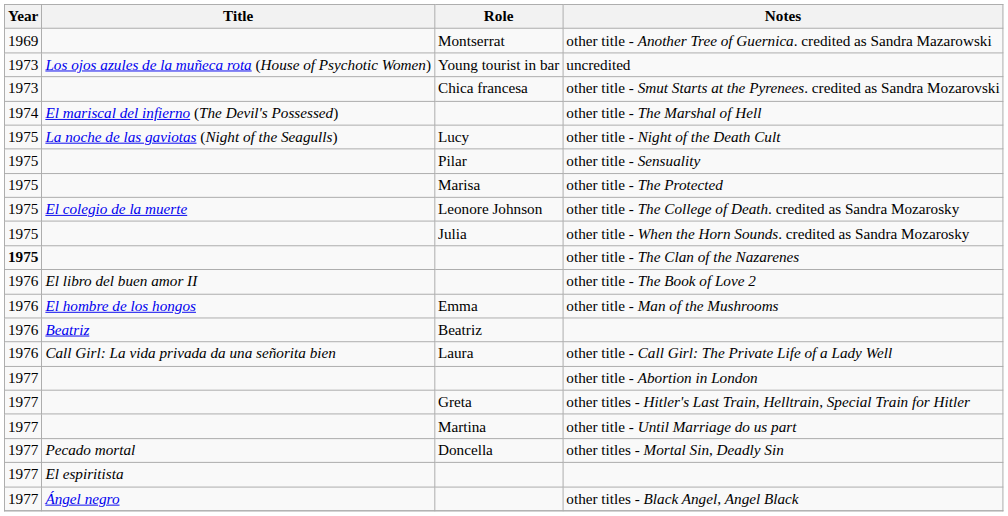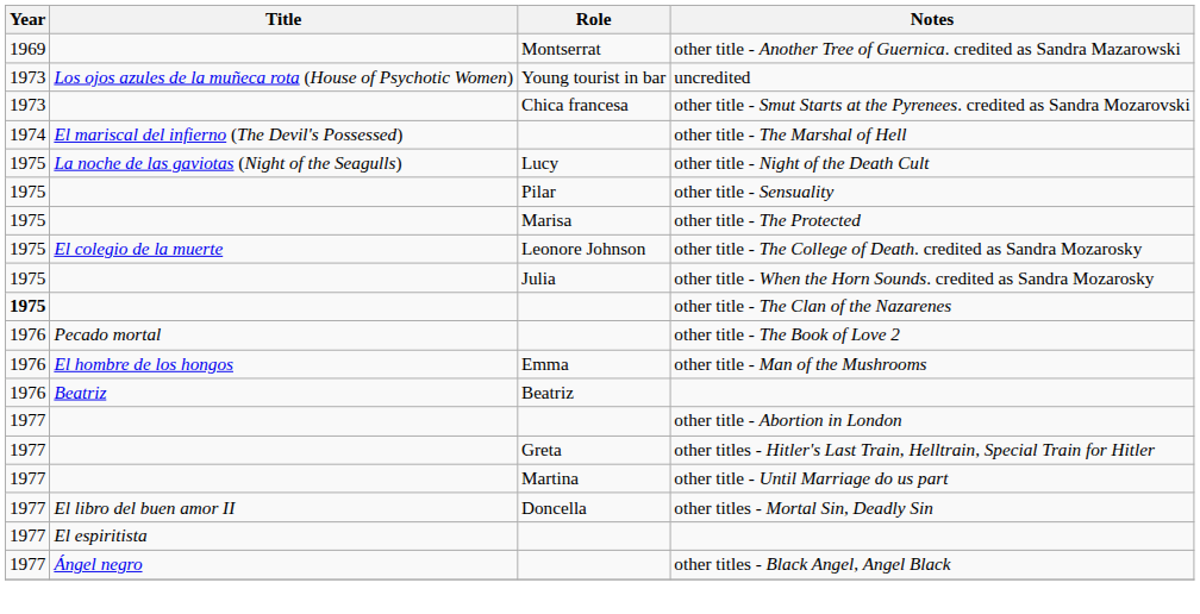 <table class="wikitable">
 <tr>
 <th>Year</th>
 <th>Title</th>
 <th>Role</th>
 <th>Notes</th>
 </tr>
 <tr>
 <td>1969</td>
 <td><em></em></td>
 <td>Montserrat</td>
 <td>other title - <em>Another Tree of Guernica</em>.  credited as Sandra Mazarowski</td>
 </tr>
 <tr>
 <td>1973</td>
 <td><em><a href='#'>Los ojos azules de la muñeca rota</a></em> (<em>House of Psychotic Women</em>)</td>
 <td>Young tourist in bar</td>
 <td>uncredited</td>
 </tr>
 <tr>
 <td>1973</td>
 <td><em></em></td>
 <td>Chica francesa</td>
 <td>other title - <em>Smut Starts at the Pyrenees</em>.  credited as Sandra Mozarovski</td>
 </tr>
 <tr>
 <td>1974</td>
 <td><em><a href='#'>El mariscal del infierno</a></em> (<em>The Devil's Possessed</em>)</td>
 <td></td>
 <td>other title - <em>The Marshal of Hell</em></td>
 </tr>
 <tr>
 <td>1975</td>
 <td><em><a href='#'>La noche de las gaviotas</a></em> (<em>Night of the Seagulls</em>)</td>
 <td>Lucy</td>
 <td>other title - <em>Night of the Death Cult</em></td>
 </tr>
 <tr>
 <td>1975</td>
 <td><em></em></td>
 <td>Pilar</td>
 <td>other title - <em>Sensuality</em></td>
 </tr>
 <tr>
 <td>1975</td>
 <td><em></em></td>
 <td>Marisa</td>
 <td>other title - <em>The Protected</em></td>
 </tr>
 <tr>
 <td>1975</td>
 <td><em><a href='#'>El colegio de la muerte</a></em></td>
 <td>Leonore Johnson</td>
 <td>other title - <em>The College of Death</em>.  credited as Sandra Mozarosky</td>
 </tr>
 <tr>
 <td>1975</td>
 <td><em></em></td>
 <td>Julia</td>
 <td>other title - <em>When the Horn Sounds</em>.  credited as Sandra Mozarosky</td>
 </tr>
 <tr>
 <td><strong>1975</strong></td>
 <td><em></em></td>
 <td></td>
 <td>other title - <em>The Clan of the Nazarenes</em></td>
 </tr>
 <tr>
 <td>1976</td>
-<td><em>El libro del buen amor II</em></td>
+<td><em>Pecado mortal</em></td>
 <td></td>
 <td>other title - <em>The Book of Love 2</em></td>
 </tr>
 <tr>
 <td>1976</td>
 <td><em><a href='#'>El hombre de los hongos</a></em></td>
 <td>Emma</td>
 <td>other title - <em>Man of the Mushrooms</em></td>
 </tr>
 <tr>
 <td>1976</td>
 <td><em><a href='#'>Beatriz</a></em></td>
 <td>Beatriz</td>
 <td></td>
-</tr>
-<tr>
-<td>1976</td>
-<td><em>Call Girl: La vida privada da una señorita bien</em></td>
-<td>Laura</td>
-<td>other title - <em>Call Girl: The Private Life of a Lady Well</em></td>
 </tr>
 <tr>
 <td>1977</td>
 <td><em></em></td>
 <td></td>
 <td>other title - <em>Abortion in London</em></td>
 </tr>
 <tr>
 <td>1977</td>
 <td><em></em></td>
 <td>Greta</td>
 <td>other titles - <em>Hitler's Last Train</em>, <em>Helltrain</em>, <em>Special Train for Hitler</em></td>
 </tr>
 <tr>
 <td>1977</td>
 <td><em></em></td>
 <td>Martina</td>
 <td>other title - <em>Until Marriage do us part</em></td>
 </tr>
 <tr>
 <td>1977</td>
-<td><em>Pecado mortal</em></td>
+<td><em>El libro del buen amor II</em></td>
 <td>Doncella</td>
 <td>other titles - <em>Mortal Sin</em>, <em>Deadly Sin</em></td>
 </tr>
 <tr>
 <td>1977</td>
 <td><em>El espiritista</em></td>
 <td></td>
 <td></td>
 </tr>
 <tr>
 <td>1977</td>
 <td><em><a href='#'>Ángel negro</a></em></td>
 <td></td>
 <td>other titles - <em>Black Angel</em>, <em>Angel Black</em></td>
 </tr>
 <tr>
 </tr>
 </table>
